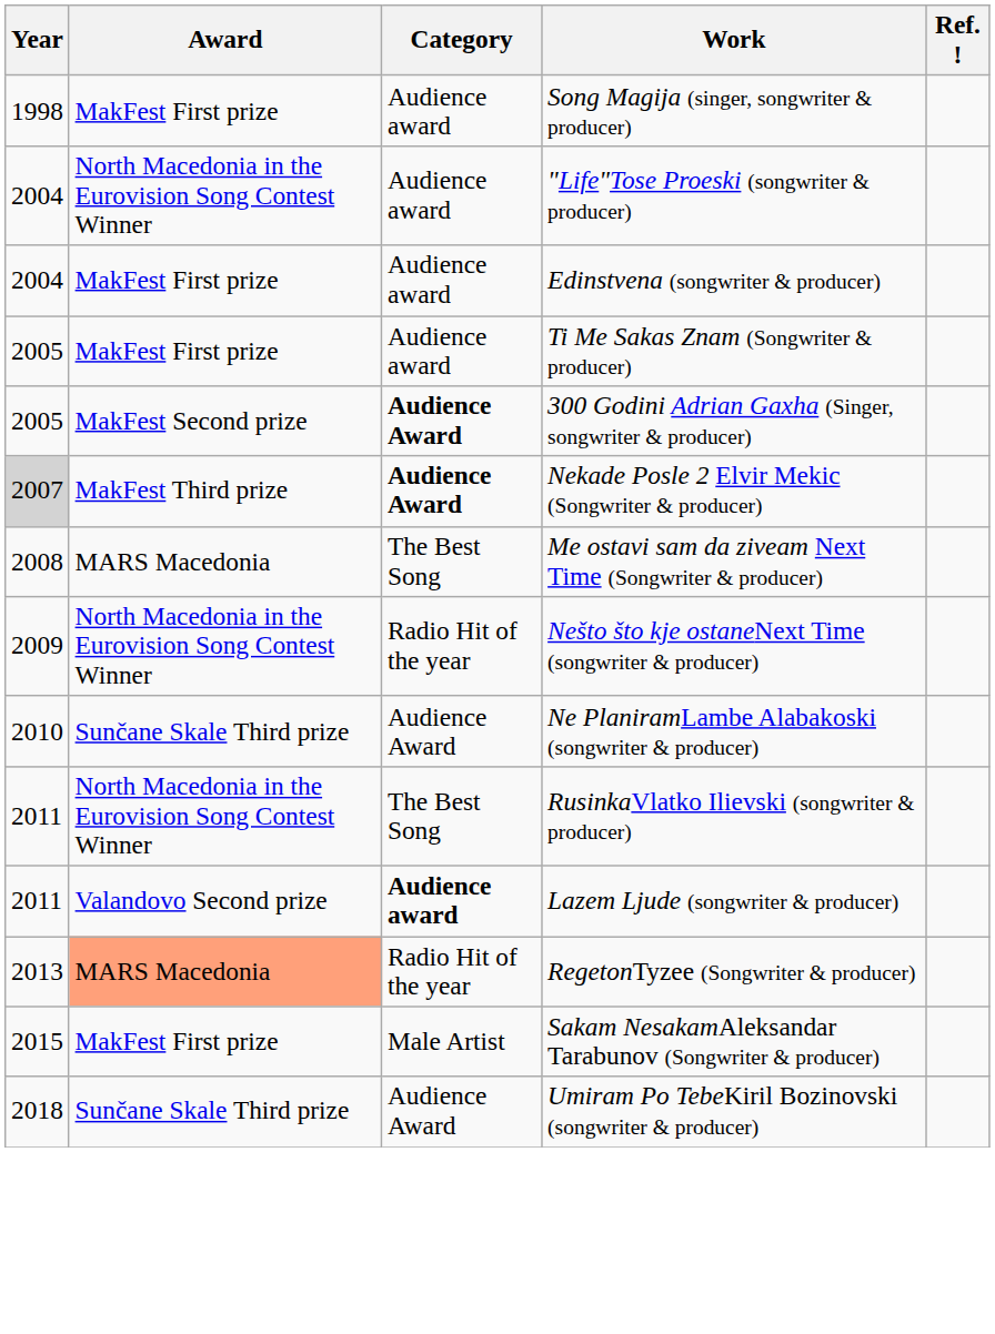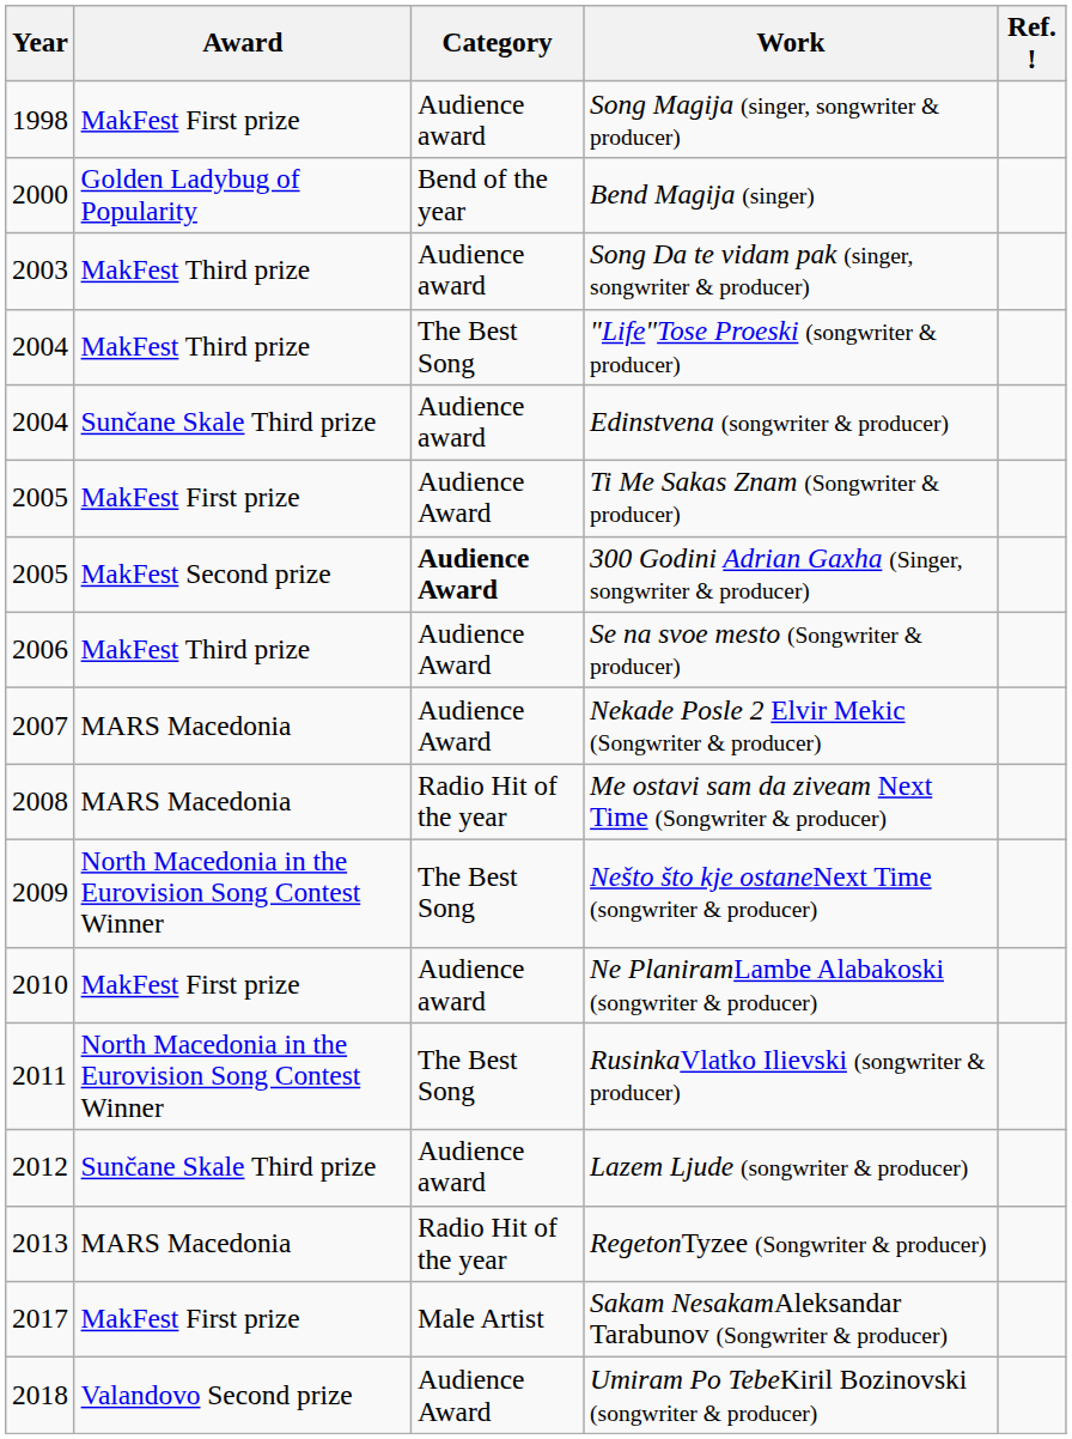 <table class="wikitable sortable">
 <tr>
 <th>Year</th>
 <th>Award</th>
 <th>Category</th>
 <th>Work</th>
 <th>Ref. !</th>
 </tr>
 <tr>
 <td>1998</td>
 <td><a href='#'>MakFest</a> First prize</td>
 <td>Аudience award</td>
 <td><em>Song Magija</em> <small>(singer, songwriter & producer)</small></td>
 <td></td>
 </tr>
 <tr>
+<td>2000</td>
+<td><a href='#'>Golden Ladybug of Popularity</a></td>
+<td>Bend of the year</td>
+<td><em>Bend Magija</em> <small>(singer)</small></td>
+<td></td>
+</tr>
+<tr>
+<td>2003</td>
+<td><a href='#'>MakFest</a> Third prize</td>
+<td>Аudience award</td>
+<td><em>Song Da te vidam pak</em> <small>(singer, songwriter & producer)</small></td>
+<td></td>
+</tr>
+<tr>
 <td>2004</td>
-<td><a href='#'>North Macedonia in the Eurovision Song Contest</a> Winner</td>
-<td>Аudience award</td>
+<td><a href='#'>MakFest</a> Third prize</td>
+<td>The Best Song</td>
 <td><em>"<a href='#'>Life</a>"<a href='#'>Tose Proeski</a></em> <small>(songwriter & producer)</small></td>
 <td></td>
 </tr>
 <tr>
 <td>2004</td>
-<td><a href='#'>MakFest</a> First prize</td>
+<td><a href='#'>Sunčane Skale</a> Third prize</td>
 <td>Аudience award</td>
 <td><em>Edinstvena</em> <small>(songwriter & producer)</small></td>
 <td></td>
 </tr>
 <tr>
 <td>2005</td>
 <td><a href='#'>MakFest</a> First prize</td>
-<td>Аudience award</td>
+<td>Audience Award</td>
 <td><em>Ti Me Sakas Znam</em> <small>(Songwriter & producer)</small></td>
 <td></td>
 </tr>
 <tr>
 <td>2005</td>
 <td><a href='#'>MakFest</a> Second prize</td>
 <td><strong>Audience Award</strong></td>
 <td><em>300 Godini <a href='#'>Adrian Gaxha</a></em> <small>(Singer, songwriter & producer)</small></td>
 <td></td>
 </tr>
 <tr>
-<td style="background: lightgrey;">2007</td>
+<td>2006</td>
 <td><a href='#'>MakFest</a> Third prize</td>
-<td><strong>Audience Award</strong></td>
+<td>Audience Award</td>
+<td><em>Se na svoe mesto</em> <small>(Songwriter & producer)</small></td>
+<td></td>
+</tr>
+<tr>
+<td>2007</td>
+<td>MARS Macedonia</td>
+<td>Audience Award</td>
 <td><em>Nekade Posle 2 </em><a href='#'>Elvir Mekic</a> <small>(Songwriter & producer)</small></td>
 <td></td>
 </tr>
 <tr>
 <td>2008</td>
 <td>MARS Macedonia</td>
-<td>The Best Song</td>
+<td>Radio Hit of the year</td>
 <td><em>Me ostavi sam da ziveam </em><a href='#'>Next Time</a> <small>(Songwriter & producer)</small></td>
 <td></td>
 </tr>
 <tr>
 <td>2009</td>
 <td><a href='#'>North Macedonia in the Eurovision Song Contest</a> Winner</td>
-<td>Radio Hit of the year</td>
+<td>The Best Song</td>
 <td><em><a href='#'>Nešto što kje ostane</a></em><a href='#'>Next Time</a> <small>(songwriter & producer)</small></td>
 <td></td>
 </tr>
 <tr>
 <td>2010</td>
-<td><a href='#'>Sunčane Skale</a> Third prize</td>
-<td>Audience Award</td>
+<td><a href='#'>MakFest</a> First prize</td>
+<td>Аudience award</td>
 <td><em>Ne Planiram</em><a href='#'>Lambe Alabakoski</a> <small>(songwriter & producer)</small></td>
 <td></td>
 </tr>
 <tr>
 <td>2011</td>
 <td><a href='#'>North Macedonia in the Eurovision Song Contest</a> Winner</td>
 <td>The Best Song</td>
 <td><em>Rusinka</em><a href='#'>Vlatko Ilievski</a> <small>(songwriter & producer)</small></td>
 <td></td>
 </tr>
 <tr>
-<td>2011</td>
-<td><a href='#'>Valandovo</a> Second prize</td>
-<td><strong>Аudience award</strong></td>
+<td>2012</td>
+<td><a href='#'>Sunčane Skale</a> Third prize</td>
+<td>Аudience award</td>
 <td><em>Lazem Ljude</em> <small>(songwriter & producer)</small></td>
 <td></td>
 </tr>
 <tr>
 <td>2013</td>
-<td style="background: lightsalmon;">MARS Macedonia</td>
+<td>MARS Macedonia</td>
 <td>Radio Hit of the year</td>
 <td><em>Regeton</em>Tyzee <small>(Songwriter & producer)</small></td>
 <td></td>
 </tr>
 <tr>
-<td>2015</td>
+<td>2017</td>
 <td><a href='#'>MakFest</a> First prize</td>
 <td>Male Artist</td>
 <td><em>Sakam Nesakam</em>Aleksandar Tarabunov <small>(Songwriter & producer)</small></td>
 <td></td>
 </tr>
 <tr>
 <td>2018</td>
-<td><a href='#'>Sunčane Skale</a> Third prize</td>
+<td><a href='#'>Valandovo</a> Second prize</td>
 <td>Audience Award</td>
 <td><em>Umiram Po Tebe</em>Kiril Bozinovski <small>(songwriter & producer)</small></td>
 <td></td>
 </tr>
 </table>
